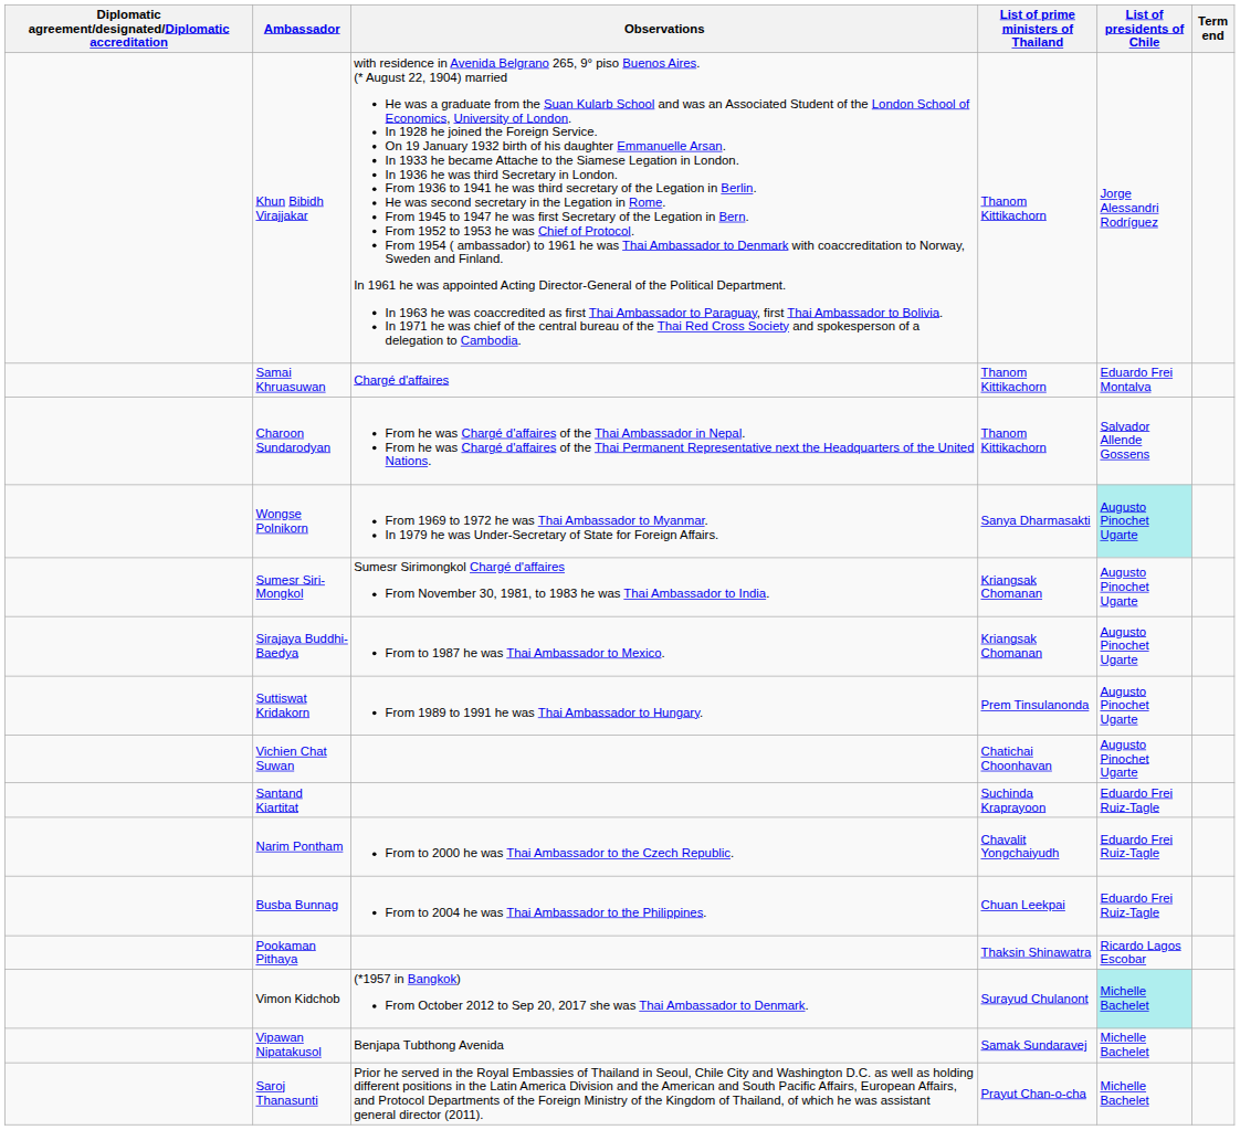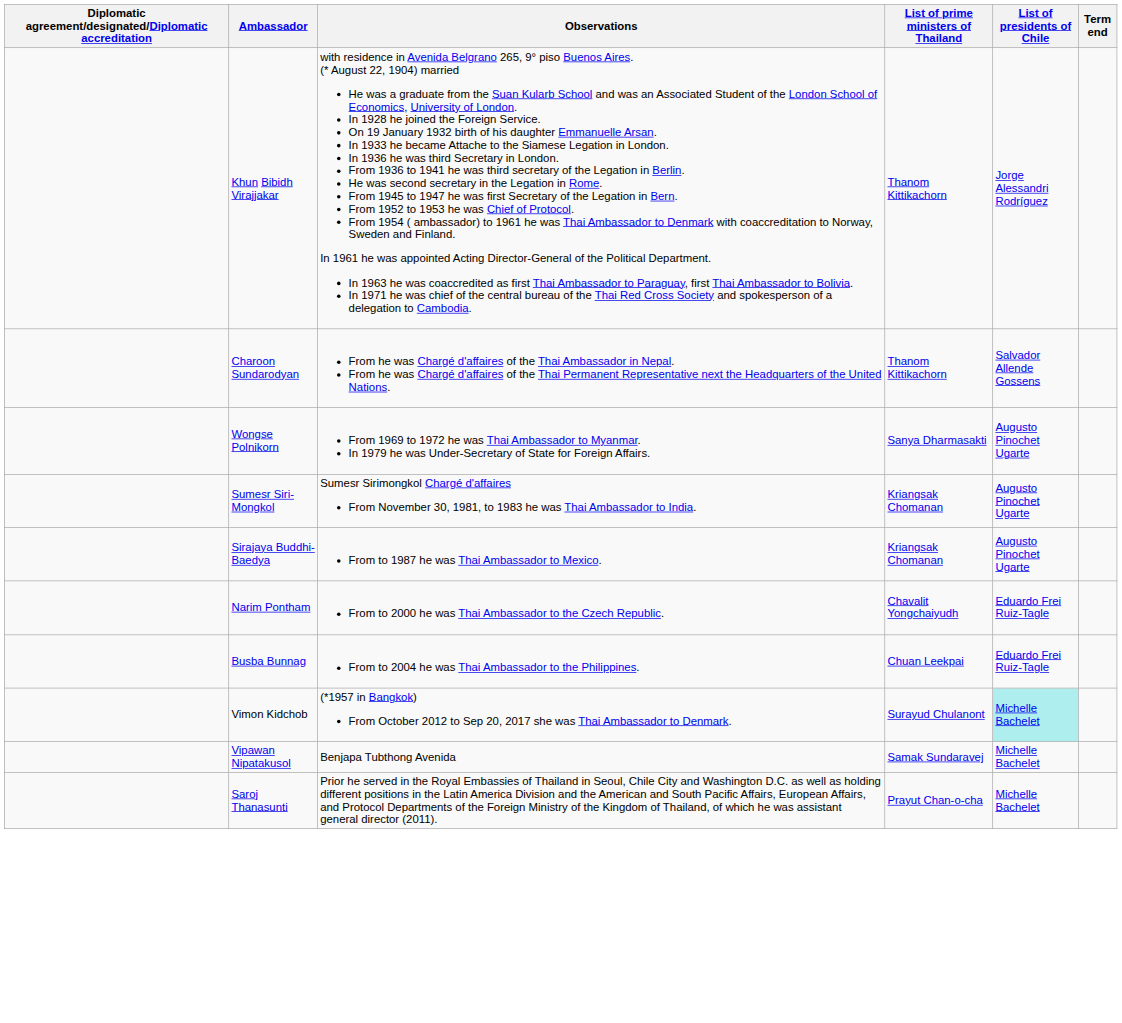 <table class="wikitable sortable">
 <tr>
 <th>Diplomatic agreement/designated/<a href='#'>Diplomatic accreditation</a></th>
 <th><a href='#'>Ambassador</a></th>
 <th>Observations</th>
 <th><a href='#'>List of prime ministers of Thailand</a></th>
 <th><a href='#'>List of presidents of Chile</a></th>
 <th>Term end</th>
 </tr>
 <tr>
 <td></td>
 <td><a href='#'>Khun</a> <a href='#'>Bibidh Virajjakar</a></td>
 <td>with residence in <a href='#'>Avenida Belgrano</a> 265, 9° piso <a href='#'>Buenos Aires</a>.<br>(* August 22, 1904) married<ul><li>He was a graduate from the <a href='#'>Suan Kularb School</a> and was an Associated Student of the <a href='#'>London School of Economics</a>, <a href='#'>University of London</a>.</li><li>In 1928 he joined the Foreign Service.</li><li>On 19 January 1932 birth of his daughter <a href='#'>Emmanuelle Arsan</a>.</li><li>In 1933 he became Attache to the Siamese Legation in London.</li><li>In 1936 he was third Secretary in London.</li><li>From 1936 to 1941 he was third secretary of the Legation in <a href='#'>Berlin</a>.</li><li>He was second secretary in the Legation in <a href='#'>Rome</a>.</li><li>From 1945 to 1947 he was first Secretary of the Legation in <a href='#'>Bern</a>.</li><li>From 1952 to 1953 he was <a href='#'>Chief of Protocol</a>.</li><li>From 1954 ( ambassador) to 1961 he was <a href='#'>Thai Ambassador to Denmark</a> with coaccreditation to Norway, Sweden and Finland.</li></ul>In 1961 he was appointed Acting Director-General of the Political Department.<ul><li>In 1963 he was coaccredited as first <a href='#'>Thai Ambassador to Paraguay</a>, first <a href='#'>Thai Ambassador to Bolivia</a>.</li><li>In 1971 he was chief of the central bureau of the <a href='#'>Thai Red Cross Society</a> and spokesperson of a delegation to <a href='#'>Cambodia</a>.</li></ul></td>
 <td><a href='#'>Thanom Kittikachorn</a></td>
 <td><a href='#'>Jorge Alessandri Rodríguez</a></td>
 <td></td>
 </tr>
 <tr>
 <td></td>
-<td><a href='#'>Samai Khruasuwan</a></td>
-<td><a href='#'>Chargé d'affaires</a></td>
-<td><a href='#'>Thanom Kittikachorn</a></td>
-<td><a href='#'>Eduardo Frei Montalva</a></td>
-<td></td>
-</tr>
-<tr>
-<td></td>
 <td><a href='#'>Charoon Sundarodyan</a></td>
 <td><br><ul><li>From  he was <a href='#'>Chargé d'affaires</a> of the <a href='#'>Thai Ambassador in Nepal</a>.</li><li>From  he was <a href='#'>Chargé d'affaires</a> of the <a href='#'>Thai Permanent Representative next the Headquarters of the United Nations</a>.</li></ul></td>
 <td><a href='#'>Thanom Kittikachorn</a></td>
 <td><a href='#'>Salvador Allende Gossens</a></td>
 <td></td>
 </tr>
 <tr>
 <td></td>
 <td><a href='#'>Wongse Polnikorn</a></td>
 <td><br><ul><li>From 1969 to 1972  he was <a href='#'>Thai Ambassador to Myanmar</a>.</li><li>In 1979 he was Under-Secretary of State for Foreign Affairs.</li></ul></td>
 <td><a href='#'>Sanya Dharmasakti</a></td>
-<td style="background: paleturquoise;"><a href='#'>Augusto Pinochet Ugarte</a></td>
+<td><a href='#'>Augusto Pinochet Ugarte</a></td>
 <td></td>
 </tr>
 <tr>
 <td></td>
 <td><a href='#'>Sumesr Siri-Mongkol</a></td>
 <td>Sumesr Sirimongkol <a href='#'>Chargé d'affaires</a><br><ul><li>From November 30, 1981, to 1983 he was <a href='#'>Thai Ambassador to India</a>.</li></ul></td>
 <td><a href='#'>Kriangsak Chomanan</a></td>
 <td><a href='#'>Augusto Pinochet Ugarte</a></td>
 <td></td>
 </tr>
 <tr>
 <td></td>
 <td><a href='#'>Sirajaya Buddhi-Baedya</a></td>
 <td><br><ul><li>From  to 1987 he was <a href='#'>Thai Ambassador to Mexico</a>.</li></ul></td>
 <td><a href='#'>Kriangsak Chomanan</a></td>
 <td><a href='#'>Augusto Pinochet Ugarte</a></td>
 <td></td>
 </tr>
 <tr>
 <td></td>
-<td><a href='#'>Suttiswat Kridakorn</a></td>
-<td><br><ul><li>From 1989 to 1991 he was <a href='#'>Thai Ambassador to Hungary</a>.</li></ul></td>
-<td><a href='#'>Prem Tinsulanonda</a></td>
-<td><a href='#'>Augusto Pinochet Ugarte</a></td>
-<td></td>
-</tr>
-<tr>
-<td></td>
-<td><a href='#'>Vichien Chat Suwan</a></td>
-<td></td>
-<td><a href='#'>Chatichai Choonhavan</a></td>
-<td><a href='#'>Augusto Pinochet Ugarte</a></td>
-<td></td>
-</tr>
-<tr>
-<td></td>
-<td><a href='#'>Santand Kiartitat</a></td>
-<td></td>
-<td><a href='#'>Suchinda Kraprayoon</a></td>
-<td><a href='#'>Eduardo Frei Ruiz-Tagle</a></td>
-<td></td>
-</tr>
-<tr>
-<td></td>
 <td><a href='#'>Narim Pontham</a></td>
 <td><br><ul><li>From  to 2000 he was <a href='#'>Thai Ambassador to the Czech Republic</a>.</li></ul></td>
 <td><a href='#'>Chavalit Yongchaiyudh</a></td>
 <td><a href='#'>Eduardo Frei Ruiz-Tagle</a></td>
 <td></td>
 </tr>
 <tr>
 <td></td>
 <td><a href='#'>Busba Bunnag</a></td>
 <td><br><ul><li>From  to 2004 he was <a href='#'>Thai Ambassador to the Philippines</a>.</li></ul></td>
 <td><a href='#'>Chuan Leekpai</a></td>
 <td><a href='#'>Eduardo Frei Ruiz-Tagle</a></td>
-<td></td>
-</tr>
-<tr>
-<td></td>
-<td><a href='#'>Pookaman Pithaya</a></td>
-<td></td>
-<td><a href='#'>Thaksin Shinawatra</a></td>
-<td><a href='#'>Ricardo Lagos Escobar</a></td>
 <td></td>
 </tr>
 <tr>
 <td></td>
 <td>Vimon Kidchob</td>
 <td>(*1957 in <a href='#'>Bangkok</a>)<br><ul><li>From October 2012 to Sep 20, 2017 she was <a href='#'>Thai Ambassador to Denmark</a>.</li></ul></td>
 <td><a href='#'>Surayud Chulanont</a></td>
 <td style="background: paleturquoise;"><a href='#'>Michelle Bachelet</a></td>
 <td></td>
 </tr>
 <tr>
 <td></td>
 <td><a href='#'>Vipawan Nipatakusol</a></td>
 <td>Benjapa Tubthong Avenida</td>
 <td><a href='#'>Samak Sundaravej</a></td>
 <td><a href='#'>Michelle Bachelet</a></td>
 <td></td>
 </tr>
 <tr>
 <td></td>
 <td><a href='#'>Saroj Thanasunti</a></td>
 <td>Prior he served in the Royal Embassies of Thailand in Seoul, Chile City and Washington D.C. as well as holding different positions in the Latin America Division and the American and South Pacific Affairs, European Affairs, and Protocol Departments of the Foreign Ministry of the Kingdom of Thailand, of which he was assistant general director (2011).</td>
 <td><a href='#'>Prayut Chan-o-cha</a></td>
 <td><a href='#'>Michelle Bachelet</a></td>
 <td></td>
 </tr>
 </table>
